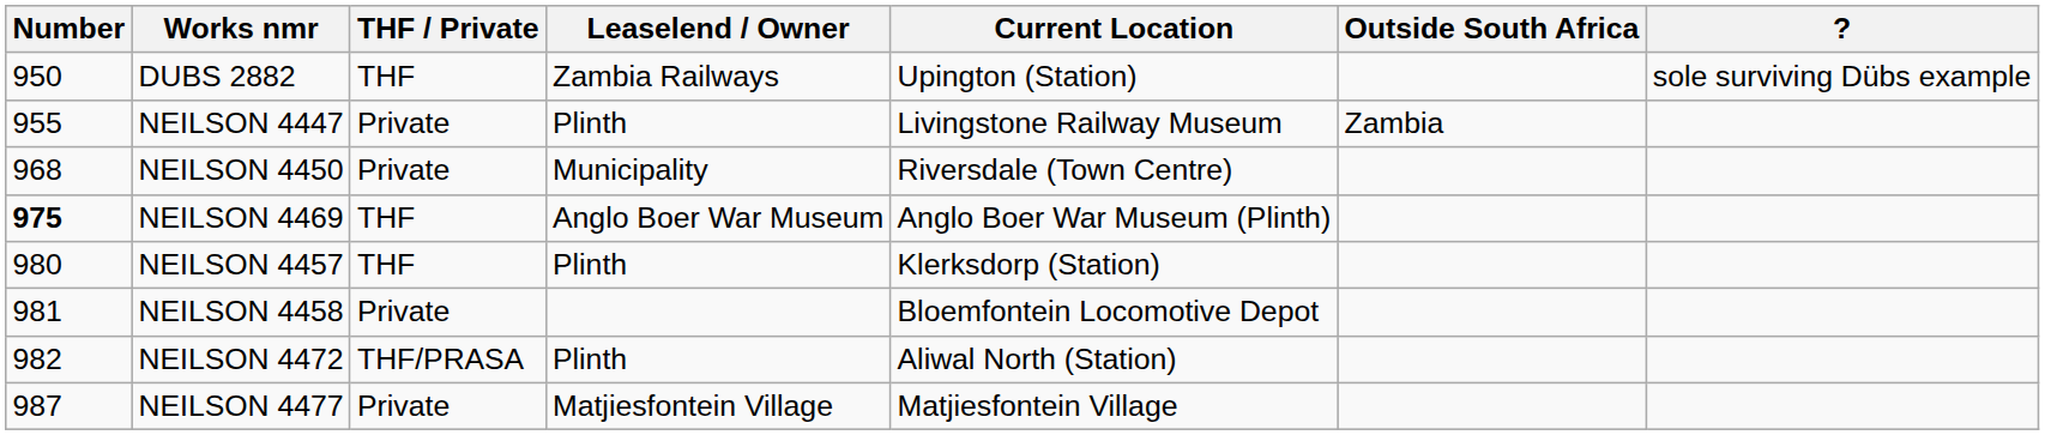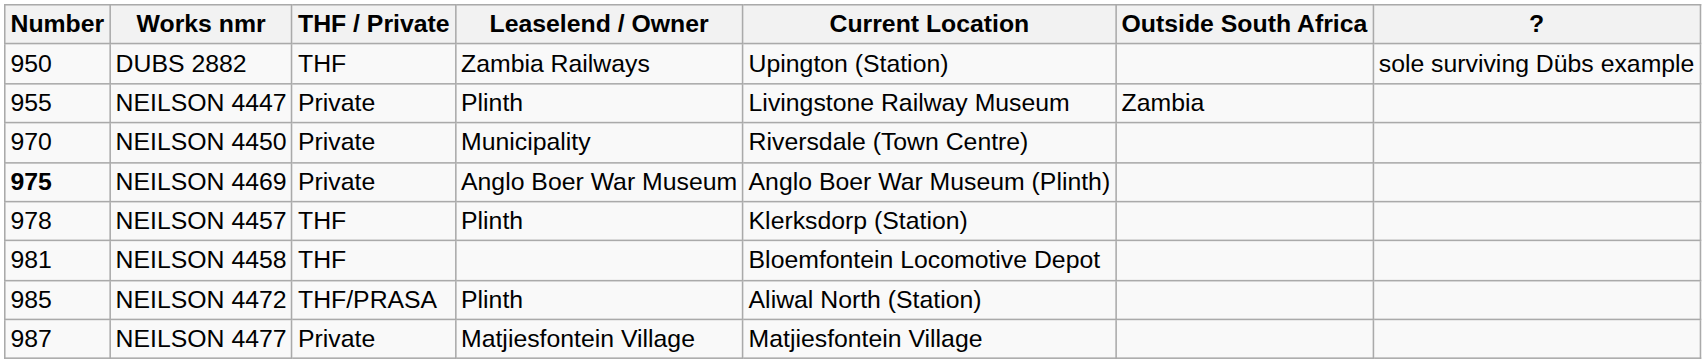 <table class="wikitable">
 <tr>
 <th>Number</th>
 <th>Works nmr</th>
 <th>THF / Private</th>
 <th>Leaselend / Owner</th>
 <th>Current Location</th>
 <th>Outside South Africa</th>
 <th>?</th>
 </tr>
 <tr>
 <td>950</td>
 <td>DUBS 2882</td>
 <td>THF</td>
 <td>Zambia Railways</td>
 <td>Upington (Station)</td>
 <td></td>
 <td>sole surviving Dübs example</td>
 </tr>
 <tr>
 <td>955</td>
 <td>NEILSON 4447</td>
 <td>Private</td>
 <td>Plinth</td>
 <td>Livingstone Railway Museum</td>
 <td>Zambia</td>
 <td></td>
 </tr>
 <tr>
-<td>968</td>
+<td>970</td>
 <td>NEILSON 4450</td>
 <td>Private</td>
 <td>Municipality</td>
 <td>Riversdale (Town Centre)</td>
 <td></td>
 <td></td>
 </tr>
 <tr>
 <td><strong>975</strong></td>
 <td>NEILSON 4469</td>
-<td>THF</td>
+<td>Private</td>
 <td>Anglo Boer War Museum</td>
 <td>Anglo Boer War Museum (Plinth)</td>
 <td></td>
 <td></td>
 </tr>
 <tr>
-<td>980</td>
+<td>978</td>
 <td>NEILSON 4457</td>
 <td>THF</td>
 <td>Plinth</td>
 <td>Klerksdorp (Station)</td>
 <td></td>
 <td></td>
 </tr>
 <tr>
 <td>981</td>
 <td>NEILSON 4458</td>
-<td>Private</td>
+<td>THF</td>
 <td></td>
 <td>Bloemfontein Locomotive Depot</td>
 <td></td>
 <td></td>
 </tr>
 <tr>
-<td>982</td>
+<td>985</td>
 <td>NEILSON 4472</td>
 <td>THF/PRASA</td>
 <td>Plinth</td>
 <td>Aliwal North (Station)</td>
 <td></td>
 <td></td>
 </tr>
 <tr>
 <td>987</td>
 <td>NEILSON 4477</td>
 <td>Private</td>
 <td>Matjiesfontein Village</td>
 <td>Matjiesfontein Village</td>
 <td></td>
 <td></td>
 </tr>
 </table>
